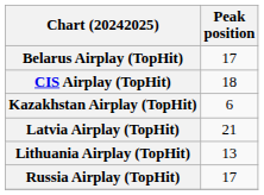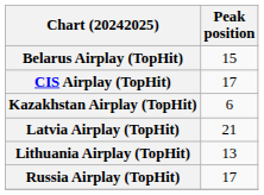 <table class="wikitable sortable plainrowheaders" style="text-align:center">
 <tr>
 <th scope="col">Chart (20242025)</th>
 <th scope="col">Peak<br>position</th>
 </tr>
 <tr>
 <th scope="row">Belarus Airplay (TopHit)</th>
-<td>17</td>
+<td>15</td>
 </tr>
 <tr>
 <th scope="row"><a href='#'>CIS</a> Airplay (TopHit)</th>
-<td>18</td>
+<td>17</td>
 </tr>
 <tr>
 <th scope="row">Kazakhstan Airplay (TopHit)</th>
 <td>6</td>
 </tr>
 <tr>
 <th scope="row">Latvia Airplay (TopHit)</th>
 <td>21</td>
 </tr>
 <tr>
 <th scope="row">Lithuania Airplay (TopHit)</th>
 <td>13</td>
 </tr>
 <tr>
 <th scope="row">Russia Airplay (TopHit)</th>
 <td>17</td>
 </tr>
 <tr>
 </tr>
 </table>
